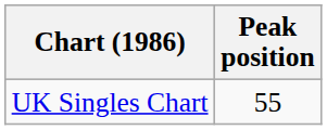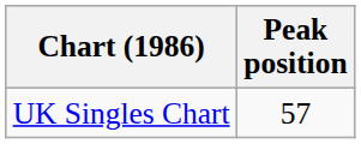 <table class="wikitable sortable">
 <tr>
 <th>Chart (1986)</th>
 <th>Peak<br>position</th>
 </tr>
 <tr>
 <td><a href='#'>UK Singles Chart</a></td>
-<td style="text-align:center;">55</td>
+<td style="text-align:center;">57</td>
 </tr>
 </table>
